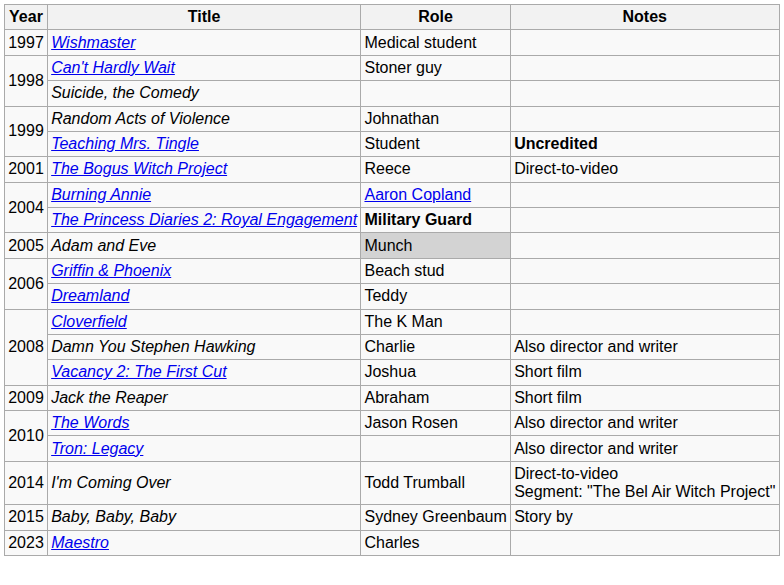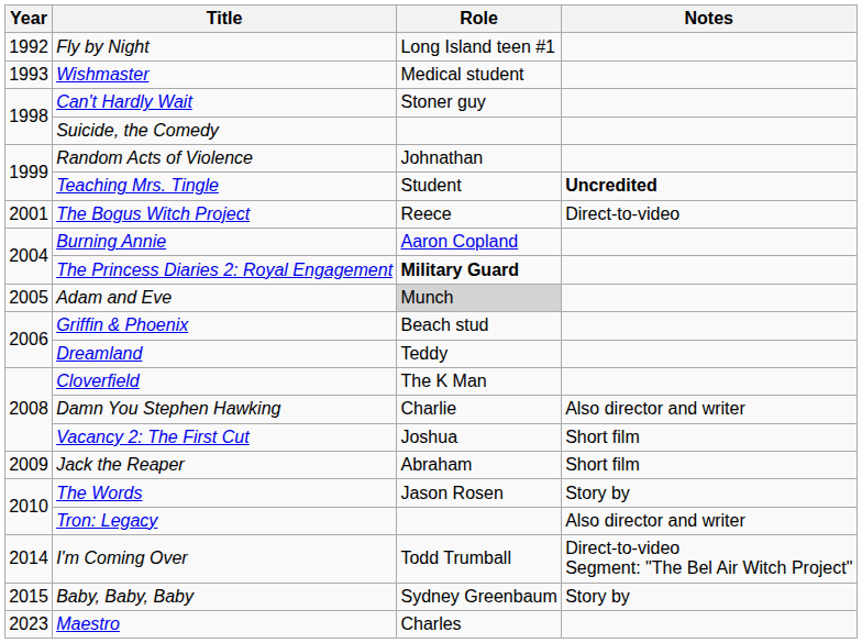 <table class="wikitable sortable">
 <tr>
 <th>Year</th>
 <th>Title</th>
 <th>Role</th>
 <th class="unsortable">Notes</th>
 </tr>
 <tr>
-<td>1997</td>
+<td>1992</td>
+<td><em>Fly by Night</em></td>
+<td>Long Island teen #1</td>
+<td></td>
+</tr>
+<tr>
+<td>1993</td>
 <td><em><a href='#'>Wishmaster</a></em></td>
 <td>Medical student</td>
 <td></td>
 </tr>
 <tr>
 <td rowspan="2">1998</td>
 <td><em><a href='#'>Can't Hardly Wait</a></em></td>
 <td>Stoner guy</td>
 <td></td>
 </tr>
 <tr>
 <td><em>Suicide, the Comedy</em></td>
 <td></td>
 <td></td>
 </tr>
 <tr>
 <td rowspan="2">1999</td>
 <td><em>Random Acts of Violence</em></td>
 <td>Johnathan</td>
 <td></td>
 </tr>
 <tr>
 <td><em><a href='#'>Teaching Mrs. Tingle</a></em></td>
 <td>Student</td>
 <td><strong>Uncredited</strong></td>
 </tr>
 <tr>
 <td>2001</td>
 <td><em><a href='#'>The Bogus Witch Project</a></em></td>
 <td>Reece</td>
 <td>Direct-to-video</td>
 </tr>
 <tr>
 <td rowspan="2">2004</td>
 <td><em><a href='#'>Burning Annie</a></em></td>
 <td><a href='#'>Aaron Copland</a></td>
 <td></td>
 </tr>
 <tr>
 <td><em><a href='#'>The Princess Diaries 2: Royal Engagement</a></em></td>
 <td><strong>Military Guard</strong></td>
 <td></td>
 </tr>
 <tr>
 <td>2005</td>
 <td><em>Adam and Eve</em></td>
 <td style="background: lightgrey;">Munch</td>
 <td></td>
 </tr>
 <tr>
 <td rowspan="2">2006</td>
 <td><em><a href='#'>Griffin & Phoenix</a></em></td>
 <td>Beach stud</td>
 <td></td>
 </tr>
 <tr>
 <td><em><a href='#'>Dreamland</a></em></td>
 <td>Teddy</td>
 <td></td>
 </tr>
 <tr>
 <td rowspan="3">2008</td>
 <td><em><a href='#'>Cloverfield</a></em></td>
 <td>The K Man</td>
 <td></td>
 </tr>
 <tr>
 <td><em>Damn You Stephen Hawking</em></td>
 <td>Charlie</td>
 <td>Also director and writer</td>
 </tr>
 <tr>
 <td><em><a href='#'>Vacancy 2: The First Cut</a></em></td>
 <td>Joshua</td>
 <td>Short film</td>
 </tr>
 <tr>
 <td>2009</td>
 <td><em>Jack the Reaper</em></td>
 <td>Abraham</td>
 <td>Short film</td>
 </tr>
 <tr>
 <td rowspan="2">2010</td>
 <td><em><a href='#'>The Words</a></em></td>
 <td>Jason Rosen</td>
-<td>Also director and writer</td>
+<td>Story by</td>
 </tr>
 <tr>
 <td><em><a href='#'>Tron: Legacy</a></em></td>
 <td></td>
 <td>Also director and writer</td>
 </tr>
 <tr>
 <td>2014</td>
 <td><em>I'm Coming Over</em></td>
 <td>Todd Trumball</td>
 <td>Direct-to-video<br>Segment: "The Bel Air Witch Project"</td>
 </tr>
 <tr>
 <td>2015</td>
 <td><em>Baby, Baby, Baby</em></td>
 <td>Sydney Greenbaum</td>
 <td>Story by</td>
 </tr>
 <tr>
 <td>2023</td>
 <td><em><a href='#'>Maestro</a></em></td>
 <td>Charles</td>
 <td></td>
 </tr>
 </table>
